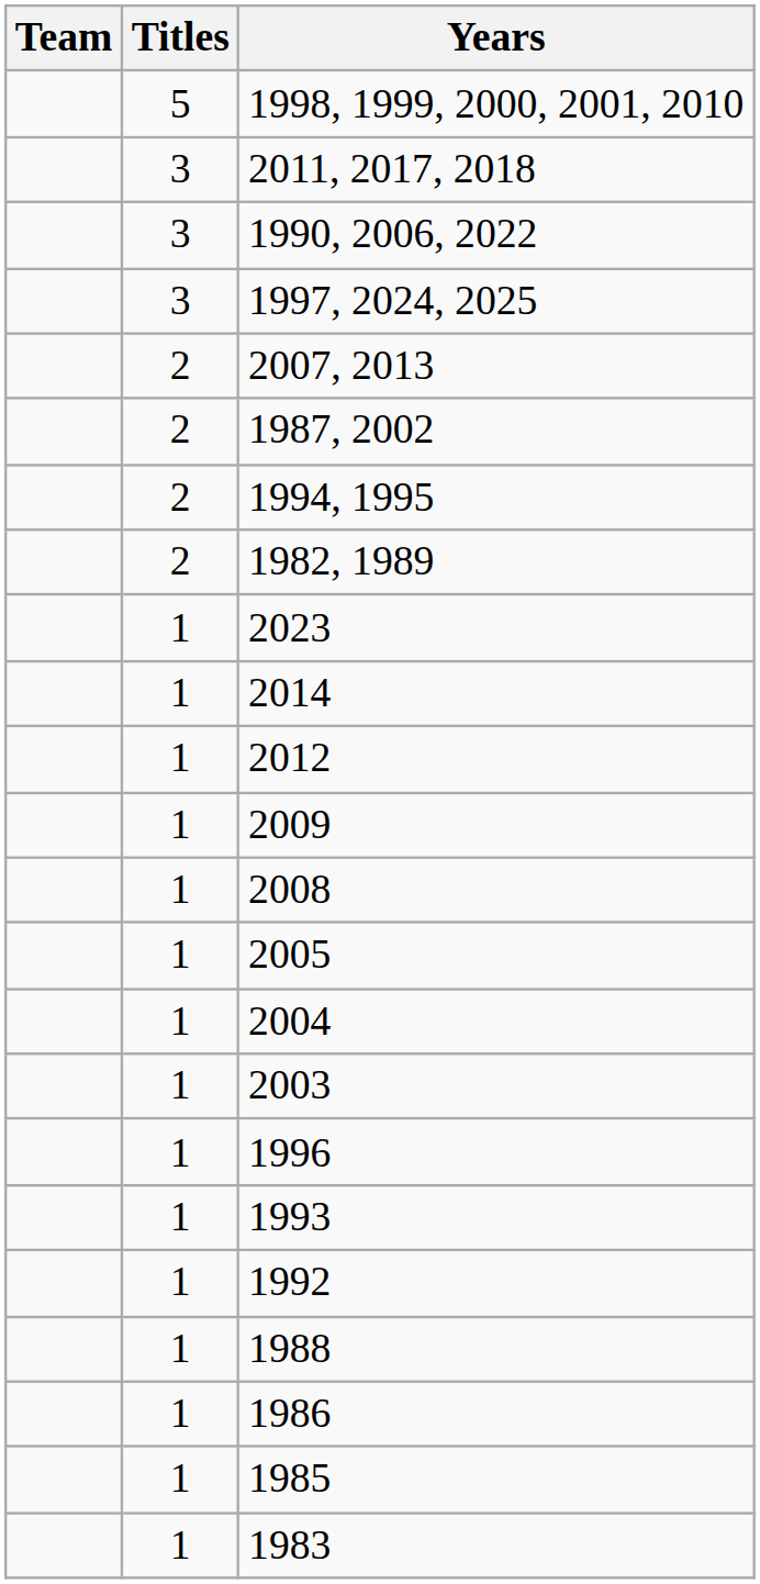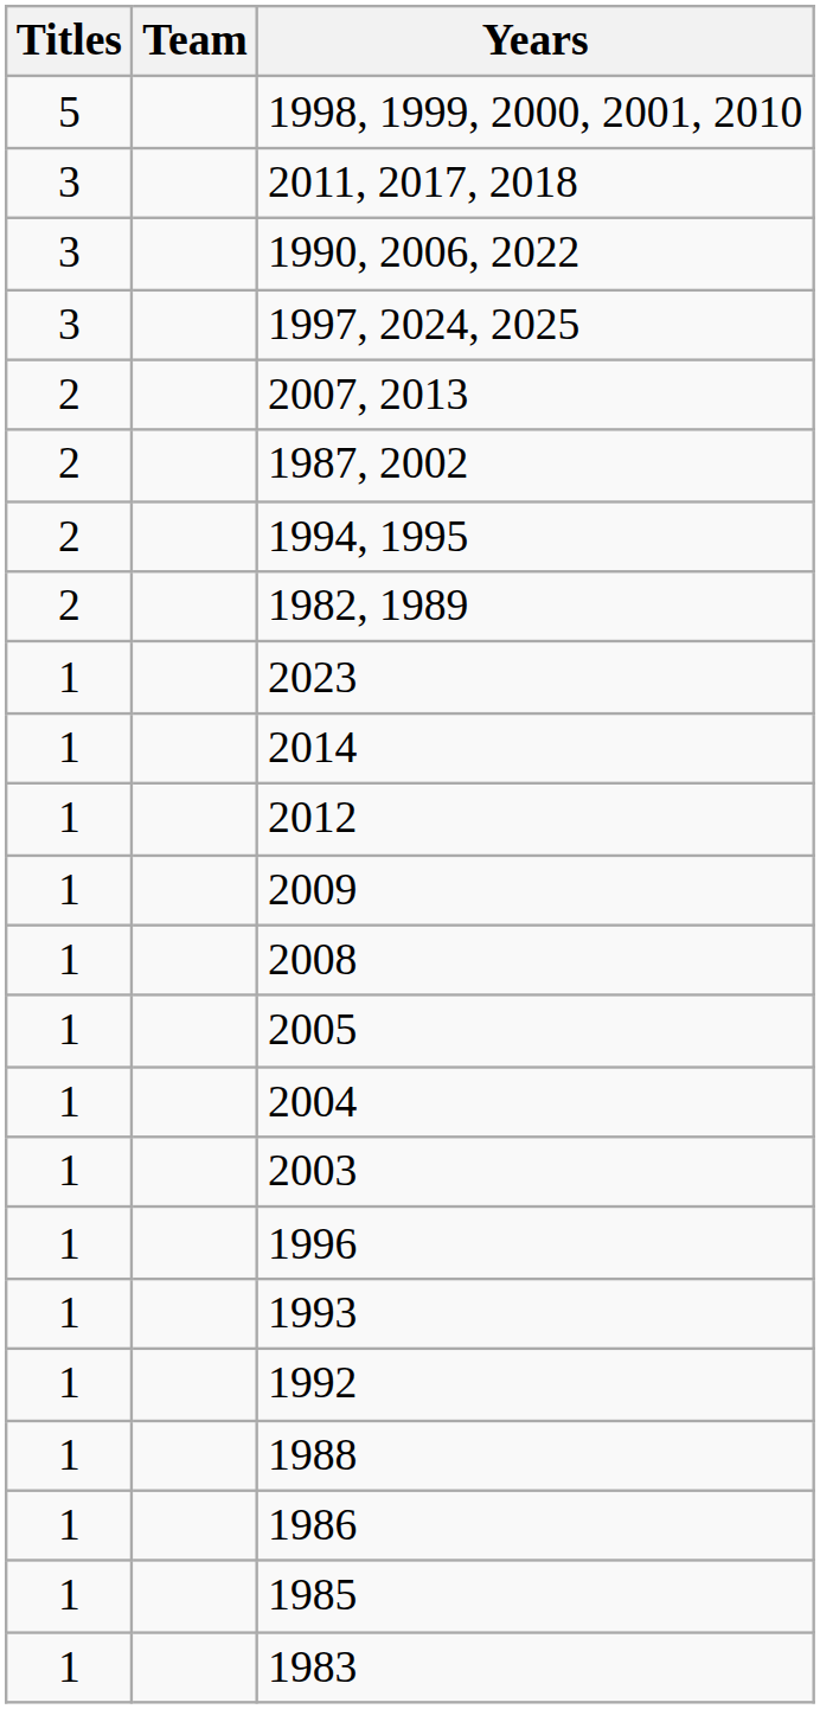 <table class="wikitable sortable" style="text-align:center">
 <tr>
+<th>Titles</th>
 <th>Team</th>
-<th>Titles</th>
 <th>Years</th>
 </tr>
 <tr>
+<td>5</td>
 <td style=><strong></strong></td>
-<td>5</td>
 <td align=left>1998, 1999, 2000, 2001, 2010</td>
 </tr>
 <tr>
+<td>3</td>
 <td style=><strong></strong></td>
-<td>3</td>
 <td align=left>2011, 2017, 2018</td>
 </tr>
 <tr>
+<td>3</td>
 <td style=><strong></strong></td>
-<td>3</td>
 <td align=left>1990, 2006, 2022</td>
 </tr>
 <tr>
+<td>3</td>
 <td style=><strong></strong></td>
-<td>3</td>
 <td align=left>1997, 2024, 2025</td>
 </tr>
 <tr>
+<td>2</td>
 <td style=><strong></strong></td>
-<td>2</td>
 <td align=left>2007, 2013</td>
 </tr>
 <tr>
+<td>2</td>
 <td style=><strong></strong></td>
-<td>2</td>
 <td align=left>1987, 2002</td>
 </tr>
 <tr>
+<td>2</td>
 <td style=><strong></strong></td>
-<td>2</td>
 <td align=left>1994, 1995</td>
 </tr>
 <tr>
+<td>2</td>
 <td style=><strong></strong></td>
-<td>2</td>
 <td align=left>1982, 1989</td>
 </tr>
 <tr>
+<td>1</td>
 <td style=><strong></strong></td>
-<td>1</td>
 <td align=left>2023</td>
 </tr>
 <tr>
+<td>1</td>
 <td style=><strong></strong></td>
-<td>1</td>
 <td align=left>2014</td>
 </tr>
 <tr>
+<td>1</td>
 <td style=><strong></strong></td>
-<td>1</td>
 <td align=left>2012</td>
 </tr>
 <tr>
+<td>1</td>
 <td style=><strong></strong></td>
-<td>1</td>
 <td align=left>2009</td>
 </tr>
 <tr>
+<td>1</td>
 <td style=><strong></strong></td>
-<td>1</td>
 <td align=left>2008</td>
 </tr>
 <tr>
+<td>1</td>
 <td style=><strong></strong></td>
-<td>1</td>
 <td align=left>2005</td>
 </tr>
 <tr>
+<td>1</td>
 <td style=><strong></strong></td>
-<td>1</td>
 <td align=left>2004</td>
 </tr>
 <tr>
+<td>1</td>
 <td style=><strong></strong></td>
-<td>1</td>
 <td align=left>2003</td>
 </tr>
 <tr>
+<td>1</td>
 <td style=><strong></strong></td>
-<td>1</td>
 <td align=left>1996</td>
 </tr>
 <tr>
+<td>1</td>
 <td style=><strong></strong></td>
-<td>1</td>
 <td align=left>1993</td>
 </tr>
 <tr>
+<td>1</td>
 <td style=><strong></strong></td>
-<td>1</td>
 <td align=left>1992</td>
 </tr>
 <tr>
+<td>1</td>
 <td style=><strong></strong></td>
-<td>1</td>
 <td align=left>1988</td>
 </tr>
 <tr>
+<td>1</td>
 <td style=><strong></strong></td>
-<td>1</td>
 <td align=left>1986</td>
 </tr>
 <tr>
+<td>1</td>
 <td style=><strong></strong></td>
-<td>1</td>
 <td align=left>1985</td>
 </tr>
 <tr>
+<td>1</td>
 <td style=><strong></strong></td>
-<td>1</td>
 <td align=left>1983</td>
 </tr>
 </table>
